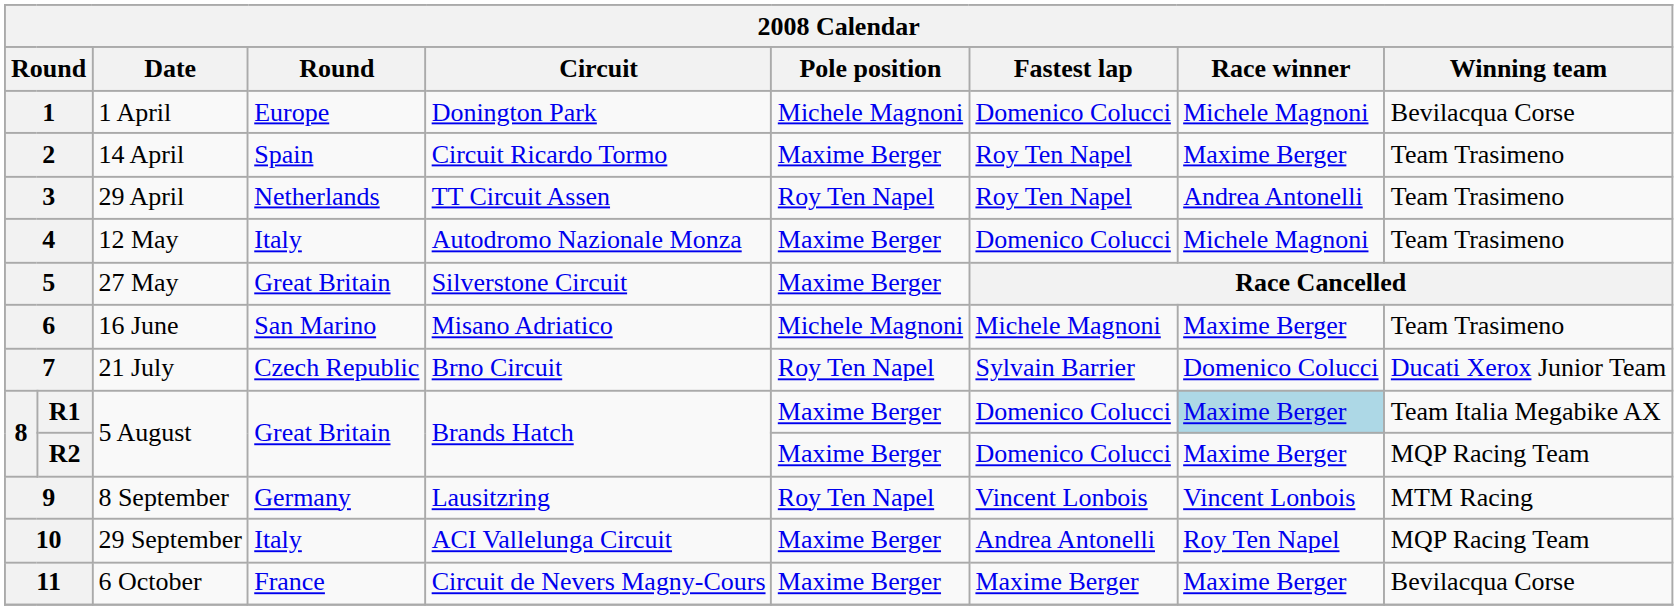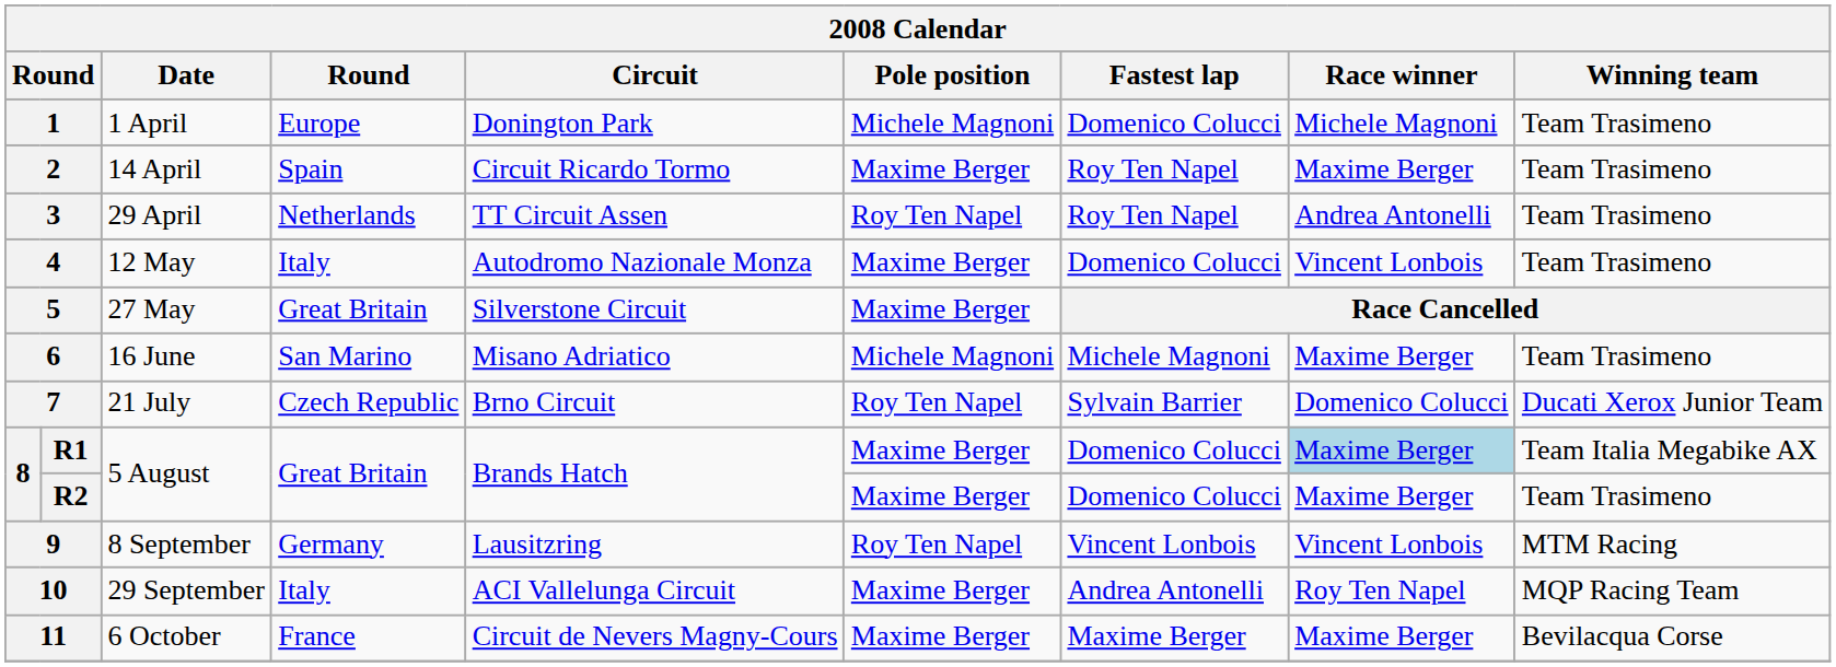 <table class="wikitable" style="font-size: 85%; text-align: left">
 <tr>
 <th colspan=9>2008 Calendar</th>
 </tr>
 <tr>
 <th colspan="2">Round</th>
 <th>Date</th>
 <th>Round</th>
 <th>Circuit</th>
 <th>Pole position</th>
 <th>Fastest lap</th>
 <th>Race winner</th>
 <th>Winning team</th>
 </tr>
 <tr>
 <th colspan="2">1</th>
 <td>1 April</td>
 <td> <a href='#'>Europe</a></td>
 <td><a href='#'>Donington Park</a></td>
 <td> <a href='#'>Michele Magnoni</a></td>
 <td> <a href='#'>Domenico Colucci</a></td>
 <td> <a href='#'>Michele Magnoni</a></td>
-<td>Bevilacqua Corse</td>
+<td>Team Trasimeno</td>
 </tr>
 <tr>
 <th colspan="2">2</th>
 <td>14 April</td>
 <td> <a href='#'>Spain</a></td>
 <td><a href='#'>Circuit Ricardo Tormo</a></td>
 <td> <a href='#'>Maxime Berger</a></td>
 <td> <a href='#'>Roy Ten Napel</a></td>
 <td> <a href='#'>Maxime Berger</a></td>
 <td>Team Trasimeno</td>
 </tr>
 <tr>
 <th colspan="2">3</th>
 <td>29 April</td>
 <td> <a href='#'>Netherlands</a></td>
 <td><a href='#'>TT Circuit Assen</a></td>
 <td> <a href='#'>Roy Ten Napel</a></td>
 <td> <a href='#'>Roy Ten Napel</a></td>
 <td> <a href='#'>Andrea Antonelli</a></td>
 <td>Team Trasimeno</td>
 </tr>
 <tr>
 <th colspan="2">4</th>
 <td>12 May</td>
 <td> <a href='#'>Italy</a></td>
 <td><a href='#'>Autodromo Nazionale Monza</a></td>
 <td> <a href='#'>Maxime Berger</a></td>
 <td> <a href='#'>Domenico Colucci</a></td>
-<td> <a href='#'>Michele Magnoni</a></td>
+<td> <a href='#'>Vincent Lonbois</a></td>
 <td>Team Trasimeno</td>
 </tr>
 <tr>
 <th colspan="2">5</th>
 <td>27 May</td>
 <td> <a href='#'>Great Britain</a></td>
 <td><a href='#'>Silverstone Circuit</a></td>
 <td> <a href='#'>Maxime Berger</a></td>
 <th colspan="3">Race Cancelled</th>
 </tr>
 <tr>
 <th colspan="2">6</th>
 <td>16 June</td>
 <td> <a href='#'>San Marino</a></td>
 <td><a href='#'>Misano Adriatico</a></td>
 <td> <a href='#'>Michele Magnoni</a></td>
 <td> <a href='#'>Michele Magnoni</a></td>
 <td> <a href='#'>Maxime Berger</a></td>
 <td>Team Trasimeno</td>
 </tr>
 <tr>
 <th colspan="2">7</th>
 <td>21 July</td>
 <td> <a href='#'>Czech Republic</a></td>
 <td><a href='#'>Brno Circuit</a></td>
 <td> <a href='#'>Roy Ten Napel</a></td>
 <td> <a href='#'>Sylvain Barrier</a></td>
 <td> <a href='#'>Domenico Colucci</a></td>
 <td><a href='#'>Ducati Xerox</a> Junior Team</td>
 </tr>
 <tr>
 <th rowspan="2">8</th>
 <th>R1</th>
 <td rowspan="2">5 August</td>
 <td rowspan="2"> <a href='#'>Great Britain</a></td>
 <td rowspan="2"><a href='#'>Brands Hatch</a></td>
 <td> <a href='#'>Maxime Berger</a></td>
 <td> <a href='#'>Domenico Colucci</a></td>
 <td style="background: lightblue;"> <a href='#'>Maxime Berger</a></td>
 <td>Team Italia Megabike AX</td>
 </tr>
 <tr>
 <th>R2</th>
 <td> <a href='#'>Maxime Berger</a></td>
 <td> <a href='#'>Domenico Colucci</a></td>
 <td> <a href='#'>Maxime Berger</a></td>
-<td>MQP Racing Team</td>
+<td>Team Trasimeno</td>
 </tr>
 <tr>
 <th colspan="2">9</th>
 <td>8 September</td>
 <td> <a href='#'>Germany</a></td>
 <td><a href='#'>Lausitzring</a></td>
 <td> <a href='#'>Roy Ten Napel</a></td>
 <td> <a href='#'>Vincent Lonbois</a></td>
 <td> <a href='#'>Vincent Lonbois</a></td>
 <td>MTM Racing</td>
 </tr>
 <tr>
 <th colspan="2">10</th>
 <td>29 September</td>
 <td> <a href='#'>Italy</a></td>
 <td><a href='#'>ACI Vallelunga Circuit</a></td>
 <td> <a href='#'>Maxime Berger</a></td>
 <td> <a href='#'>Andrea Antonelli</a></td>
 <td> <a href='#'>Roy Ten Napel</a></td>
 <td>MQP Racing Team</td>
 </tr>
 <tr>
 <th colspan="2">11</th>
 <td>6 October</td>
 <td> <a href='#'>France</a></td>
 <td><a href='#'>Circuit de Nevers Magny-Cours</a></td>
 <td> <a href='#'>Maxime Berger</a></td>
 <td> <a href='#'>Maxime Berger</a></td>
 <td> <a href='#'>Maxime Berger</a></td>
 <td>Bevilacqua Corse</td>
 </tr>
 <tr>
 </tr>
 </table>
